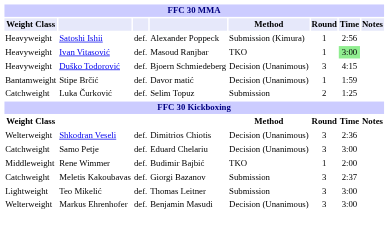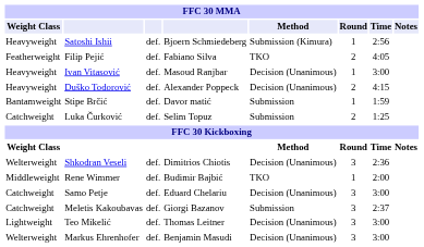 <table class="toccolours" style="font-size: 75%;">
 <tr>
 <th colspan="8" style="background-color: #ccf; color: #000080; text-align: center;"><strong>FFC 30 MMA</strong></th>
 </tr>
 <tr>
 <th colspan="1" style="background-color: #E6E8FA; color: #000000; text-align: center;">Weight Class</th>
 <th colspan="1" style="background-color: #E6E8FA; color: #000000; text-align: center;"></th>
 <th colspan="1" style="background-color: #E6E8FA; color: #000000; text-align: center;"></th>
 <th colspan="1" style="background-color: #E6E8FA; color: #000000; text-align: center;"></th>
 <th colspan="1" style="background-color: #E6E8FA; color: #000000; text-align: center;">Method</th>
 <th colspan="1" style="background-color: #E6E8FA; color: #000000; text-align: center;">Round</th>
 <th colspan="1" style="background-color: #E6E8FA; color: #000000; text-align: center;">Time</th>
 <th colspan="1" style="background-color: #E6E8FA; color: #000000; text-align: center;">Notes</th>
 </tr>
 <tr>
 <td>Heavyweight</td>
 <td><a href='#'>Satoshi Ishii</a></td>
 <td>def.</td>
-<td>Alexander Poppeck</td>
+<td>Bjoern Schmiedeberg</td>
 <td>Submission (Kimura)</td>
 <td align="center">1</td>
 <td align="center">2:56</td>
+<td></td>
+</tr>
+<tr>
+<td>Featherweight</td>
+<td>Filip Pejić</td>
+<td>def.</td>
+<td>Fabiano Silva</td>
+<td>TKO</td>
+<td align="center">2</td>
+<td align="center">4:05</td>
 <td></td>
 </tr>
 <tr>
 <td>Heavyweight</td>
 <td><a href='#'>Ivan Vitasović</a></td>
 <td>def.</td>
 <td>Masoud Ranjbar</td>
-<td>TKO</td>
+<td>Decision (Unanimous)</td>
 <td align="center">1</td>
-<td align="center" style="background: lightgreen;">3:00</td>
+<td align="center">3:00</td>
 <td></td>
 </tr>
 <tr>
 <td>Heavyweight</td>
 <td><a href='#'>Duško Todorović</a></td>
 <td>def.</td>
-<td>Bjoern Schmiedeberg</td>
+<td>Alexander Poppeck</td>
 <td>Decision (Unanimous)</td>
-<td align="center">3</td>
+<td align="center">2</td>
 <td align="center">4:15</td>
 <td></td>
 </tr>
 <tr>
 <td>Bantamweight</td>
 <td>Stipe Brčić</td>
 <td>def.</td>
 <td>Davor matić</td>
-<td>Decision (Unanimous)</td>
+<td>Submission</td>
 <td align="center">1</td>
 <td align="center">1:59</td>
 <td></td>
 </tr>
 <tr>
 <td>Catchweight</td>
 <td>Luka Čurković</td>
 <td>def.</td>
 <td>Selim Topuz</td>
 <td>Submission</td>
 <td align="center">2</td>
 <td align="center">1:25</td>
 <td></td>
 </tr>
 <tr>
 <th colspan="8" style="background-color: #ccf; color: #000080; text-align: center;"><strong>FFC 30 Kickboxing</strong></th>
 </tr>
 <tr>
 <th colspan="1">Weight Class</th>
 <th colspan="1"></th>
 <th colspan="1"></th>
 <th colspan="1"></th>
 <th colspan="1">Method</th>
 <th colspan="1">Round</th>
 <th colspan="1">Time</th>
 <th colspan="1">Notes</th>
 </tr>
 <tr>
 <td>Welterweight</td>
 <td><a href='#'>Shkodran Veseli</a></td>
 <td>def.</td>
 <td>Dimitrios Chiotis</td>
 <td>Decision (Unanimous)</td>
 <td align="center">3</td>
 <td align="center">2:36</td>
 <td></td>
 </tr>
 <tr>
+<td>Middleweight</td>
+<td>Rene Wimmer</td>
+<td>def.</td>
+<td>Budimir Bajbić</td>
+<td>TKO</td>
+<td align="center">1</td>
+<td align="center">2:00</td>
+<td></td>
+</tr>
+<tr>
 <td>Catchweight</td>
 <td>Samo Petje</td>
 <td>def.</td>
 <td>Eduard Chelariu</td>
 <td>Decision (Unanimous)</td>
 <td align="center">3</td>
 <td align="center">3:00</td>
-<td></td>
-</tr>
-<tr>
-<td>Middleweight</td>
-<td>Rene Wimmer</td>
-<td>def.</td>
-<td>Budimir Bajbić</td>
-<td>TKO</td>
-<td align="center">1</td>
-<td align="center">2:00</td>
 <td></td>
 </tr>
 <tr>
 <td>Catchweight</td>
 <td>Meletis Kakoubavas</td>
 <td>def.</td>
 <td>Giorgi Bazanov</td>
 <td>Submission</td>
 <td align="center">3</td>
 <td align="center">2:37</td>
 <td></td>
 </tr>
 <tr>
 <td>Lightweight</td>
 <td>Teo Mikelić</td>
 <td>def.</td>
 <td>Thomas Leitner</td>
-<td>Submission</td>
+<td>Decision (Unanimous)</td>
 <td align="center">3</td>
 <td align="center">3:00</td>
 <td></td>
 </tr>
 <tr>
 <td>Welterweight</td>
 <td>Markus Ehrenhofer</td>
 <td>def.</td>
 <td>Benjamin Masudi</td>
 <td>Decision (Unanimous)</td>
 <td align="center">3</td>
 <td align="center">3:00</td>
 <td></td>
 </tr>
 <tr>
 </tr>
 </table>
